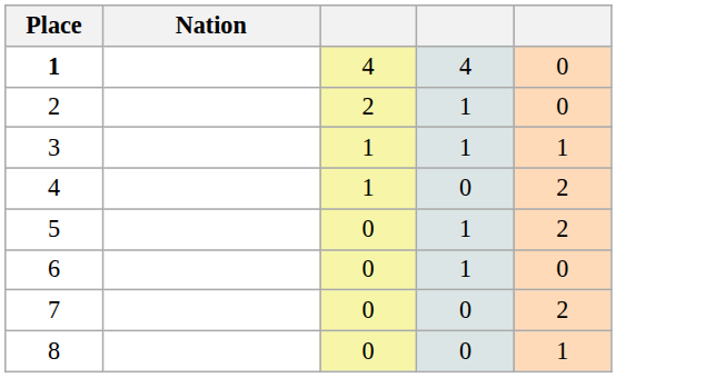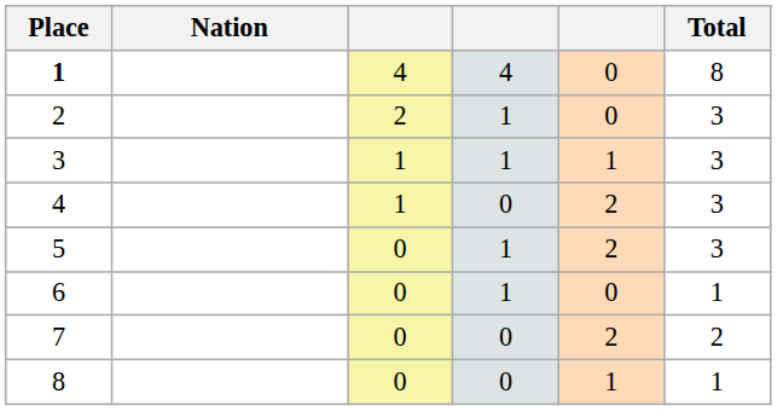 <table class=wikitable style="border:1px solid #AAAAAA;font-size:90%">
 <tr bgcolor="#EFEFEF">
 <th width=50>Place</th>
 <th width=120>Nation</th>
 <th width=50></th>
 <th width=50></th>
 <th width=50></th>
+<th width=50>Total</th>
 </tr>
 <tr align="center" valign="top" bgcolor="#FFFFFF">
 <td><strong>1</strong></td>
 <td align="left"><strong></strong></td>
 <td style="background:#F7F6A8;">4</td>
 <td style="background:#DCE5E5;">4</td>
 <td style="background:#FFDAB9;">0</td>
+<td>8</td>
 </tr>
 <tr align="center" valign="top" bgcolor="#FFFFFF">
 <td>2</td>
 <td align="left"></td>
 <td style="background:#F7F6A8;">2</td>
 <td style="background:#DCE5E5;">1</td>
 <td style="background:#FFDAB9;">0</td>
+<td>3</td>
 </tr>
 <tr align="center" valign="top" bgcolor="#FFFFFF">
 <td>3</td>
 <td align="left"></td>
 <td style="background:#F7F6A8;">1</td>
 <td style="background:#DCE5E5;">1</td>
 <td style="background:#FFDAB9;">1</td>
+<td>3</td>
 </tr>
 <tr align="center" valign="top" bgcolor="#FFFFFF">
 <td>4</td>
 <td align="left"></td>
 <td style="background:#F7F6A8;">1</td>
 <td style="background:#DCE5E5;">0</td>
 <td style="background:#FFDAB9;">2</td>
+<td>3</td>
 </tr>
 <tr align="center" valign="top" bgcolor="#FFFFFF">
 <td>5</td>
 <td align="left"></td>
 <td style="background:#F7F6A8;">0</td>
 <td style="background:#DCE5E5;">1</td>
 <td style="background:#FFDAB9;">2</td>
+<td>3</td>
 </tr>
 <tr align="center" valign="top" bgcolor="#FFFFFF">
 <td>6</td>
 <td align="left"></td>
 <td style="background:#F7F6A8;">0</td>
 <td style="background:#DCE5E5;">1</td>
 <td style="background:#FFDAB9;">0</td>
+<td>1</td>
 </tr>
 <tr align="center" valign="top" bgcolor="#FFFFFF">
 <td>7</td>
 <td align="left"></td>
 <td style="background:#F7F6A8;">0</td>
 <td style="background:#DCE5E5;">0</td>
 <td style="background:#FFDAB9;">2</td>
+<td>2</td>
 </tr>
 <tr align="center" valign="top" bgcolor="#FFFFFF">
 <td>8</td>
 <td align="left"></td>
 <td style="background:#F7F6A8;">0</td>
 <td style="background:#DCE5E5;">0</td>
 <td style="background:#FFDAB9;">1</td>
+<td>1</td>
 </tr>
 </table>
